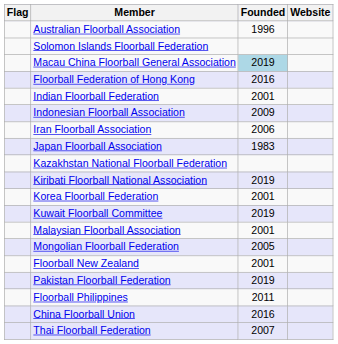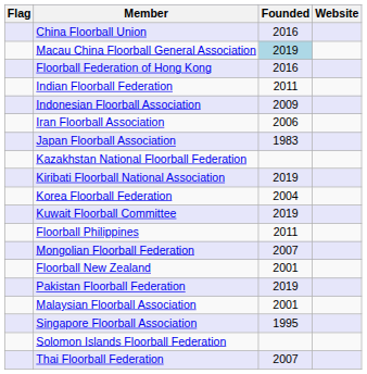 <table class="wikitable">
 <tr align="center" bgcolor="ccccff">
 <th>Flag</th>
 <th>Member</th>
 <th>Founded</th>
 <th>Website</th>
 </tr>
-<tr>
+<tr bgcolor="E6E6FA">
 <td></td>
-<td><a href='#'>Australian Floorball Association</a></td>
-<td align=center>1996</td>
-<td></td>
-</tr>
-<tr>
-<td></td>
-<td><a href='#'>Solomon Islands Floorball Federation</a></td>
-<td align=center></td>
+<td><a href='#'>China Floorball Union</a></td>
+<td align=center>2016</td>
 <td></td>
 </tr>
 <tr>
 <td></td>
 <td><a href='#'>Macau China Floorball General Association</a></td>
 <td align=center style="background: lightblue;">2019</td>
 <td></td>
 </tr>
 <tr bgcolor="E6E6FA">
 <td></td>
 <td><a href='#'>Floorball Federation of Hong Kong</a></td>
 <td align=center>2016</td>
 <td></td>
 </tr>
 <tr>
 <td></td>
 <td><a href='#'>Indian Floorball Federation</a></td>
-<td align=center>2001</td>
+<td align=center>2011</td>
 <td></td>
 </tr>
 <tr bgcolor="E6E6FA">
 <td></td>
 <td><a href='#'>Indonesian Floorball Association</a></td>
 <td align=center>2009</td>
 <td></td>
 </tr>
 <tr>
 <td></td>
 <td><a href='#'>Iran Floorball Association</a></td>
 <td align=center>2006</td>
 <td></td>
 </tr>
 <tr bgcolor="E6E6FA">
 <td></td>
 <td><a href='#'>Japan Floorball Association</a></td>
 <td align=center>1983</td>
 <td></td>
 </tr>
 <tr>
 <td></td>
 <td><a href='#'>Kazakhstan National Floorball Federation</a></td>
 <td align=center></td>
 <td></td>
 </tr>
 <tr bgcolor="E6E6FA">
 <td></td>
 <td><a href='#'>Kiribati Floorball National Association</a></td>
 <td align=center>2019</td>
 <td></td>
 </tr>
 <tr>
 <td></td>
 <td><a href='#'>Korea Floorball Federation</a></td>
-<td align=center>2001</td>
+<td align=center>2004</td>
 <td></td>
 </tr>
 <tr bgcolor="E6E6FA">
 <td></td>
 <td><a href='#'>Kuwait Floorball Committee</a></td>
 <td align=center>2019</td>
 <td></td>
 </tr>
 <tr>
 <td></td>
-<td><a href='#'>Malaysian Floorball Association</a></td>
-<td align=center>2001</td>
+<td><a href='#'>Floorball Philippines</a></td>
+<td align=center>2011</td>
 <td></td>
 </tr>
 <tr bgcolor="E6E6FA">
 <td></td>
 <td><a href='#'>Mongolian Floorball Federation</a></td>
-<td align=center>2005</td>
+<td align=center>2007</td>
 <td></td>
 </tr>
 <tr>
 <td></td>
 <td><a href='#'>Floorball New Zealand</a></td>
 <td align=center>2001</td>
 <td></td>
 </tr>
 <tr bgcolor="E6E6FA">
 <td></td>
 <td><a href='#'>Pakistan Floorball Federation</a></td>
 <td align=center>2019</td>
 <td></td>
 </tr>
 <tr>
 <td></td>
-<td><a href='#'>Floorball Philippines</a></td>
-<td align=center>2011</td>
+<td><a href='#'>Malaysian Floorball Association</a></td>
+<td align=center>2001</td>
 <td></td>
 </tr>
 <tr bgcolor="E6E6FA">
 <td></td>
-<td><a href='#'>China Floorball Union</a></td>
-<td align=center>2016</td>
+<td><a href='#'>Singapore Floorball Association</a></td>
+<td align=center>1995</td>
+<td></td>
+</tr>
+<tr>
+<td></td>
+<td><a href='#'>Solomon Islands Floorball Federation</a></td>
+<td align=center></td>
 <td></td>
 </tr>
 <tr bgcolor="E6E6FA">
 <td></td>
 <td><a href='#'>Thai Floorball Federation</a></td>
 <td align=center>2007</td>
 <td></td>
 </tr>
 </table>
